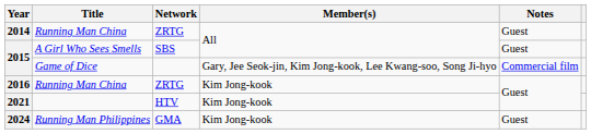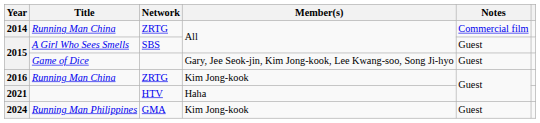 <table class="wikitable plainrowheaders sortable">
 <tr>
 <th scope="col">Year</th>
 <th scope="col">Title</th>
 <th scope="col">Network</th>
 <th scope="col">Member(s)</th>
 <th scope="col">Notes</th>
 <th scope="col"></th>
 </tr>
 <tr>
 <th scope="row">2014</th>
 <td><em><a href='#'>Running Man China</a></em></td>
 <td><a href='#'>ZRTG</a></td>
 <td rowspan="2">All</td>
-<td>Guest</td>
+<td><a href='#'>Commercial film</a></td>
 <td style="text-align:center"></td>
 </tr>
 <tr>
 <th scope="row" rowspan="2">2015</th>
 <td><em><a href='#'>A Girl Who Sees Smells</a></em></td>
 <td><a href='#'>SBS</a></td>
 <td>Guest</td>
 <td style="text-align:center"></td>
 </tr>
 <tr>
 <td><em><a href='#'>Game of Dice</a></em></td>
 <td></td>
 <td>Gary, Jee Seok-jin, Kim Jong-kook, Lee Kwang-soo, Song Ji-hyo</td>
-<td><a href='#'>Commercial film</a></td>
+<td>Guest</td>
 <td style="text-align:center"></td>
 </tr>
 <tr>
 <th scope="row">2016</th>
 <td><em><a href='#'>Running Man China</a></em></td>
 <td><a href='#'>ZRTG</a></td>
 <td>Kim Jong-kook</td>
 <td rowspan="2">Guest</td>
 <td style="text-align:center"></td>
 </tr>
 <tr>
 <th scope="row">2021</th>
 <td><em></em></td>
 <td><a href='#'>HTV</a></td>
-<td>Kim Jong-kook</td>
+<td>Haha</td>
 <td style="text-align:center"></td>
 </tr>
 <tr>
 <th scope="row">2024</th>
 <td><em><a href='#'>Running Man Philippines</a></em></td>
 <td><a href='#'>GMA</a></td>
 <td>Kim Jong-kook</td>
 <td>Guest</td>
 <td style="text-align:center"></td>
 </tr>
 </table>
